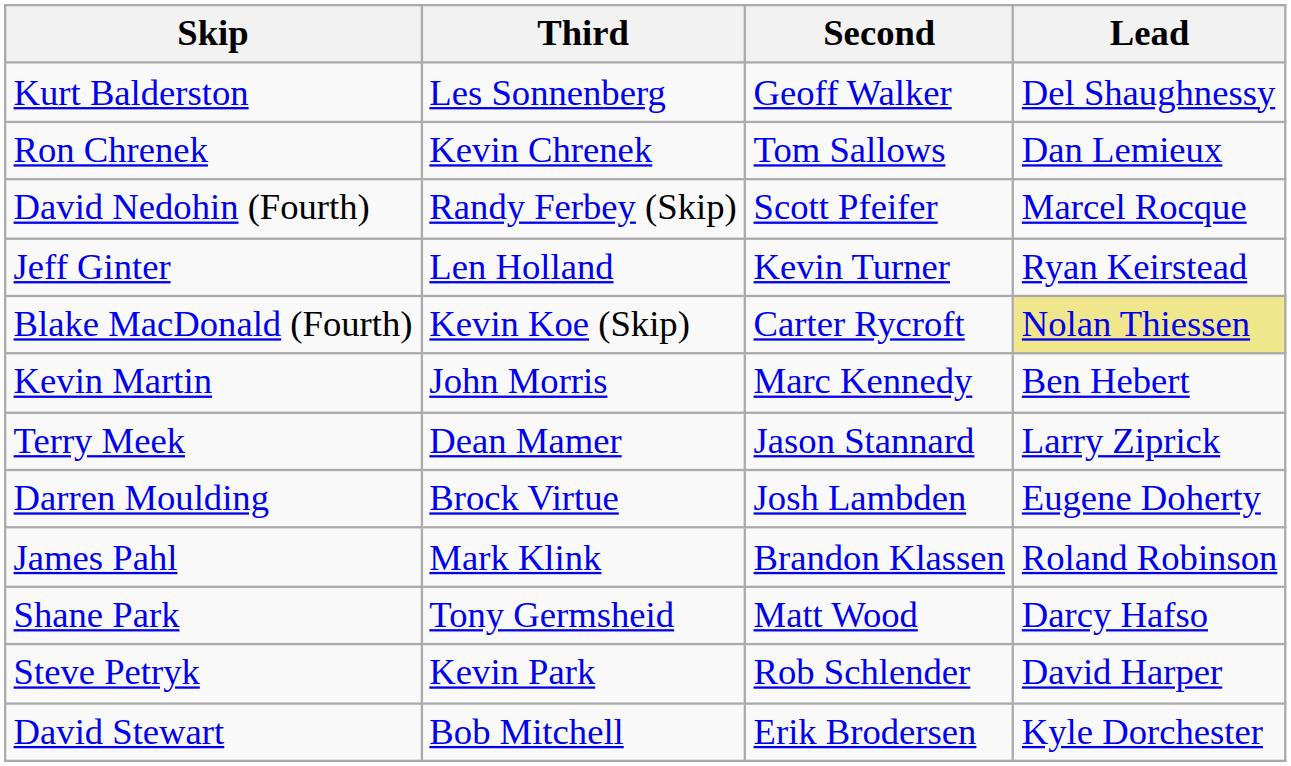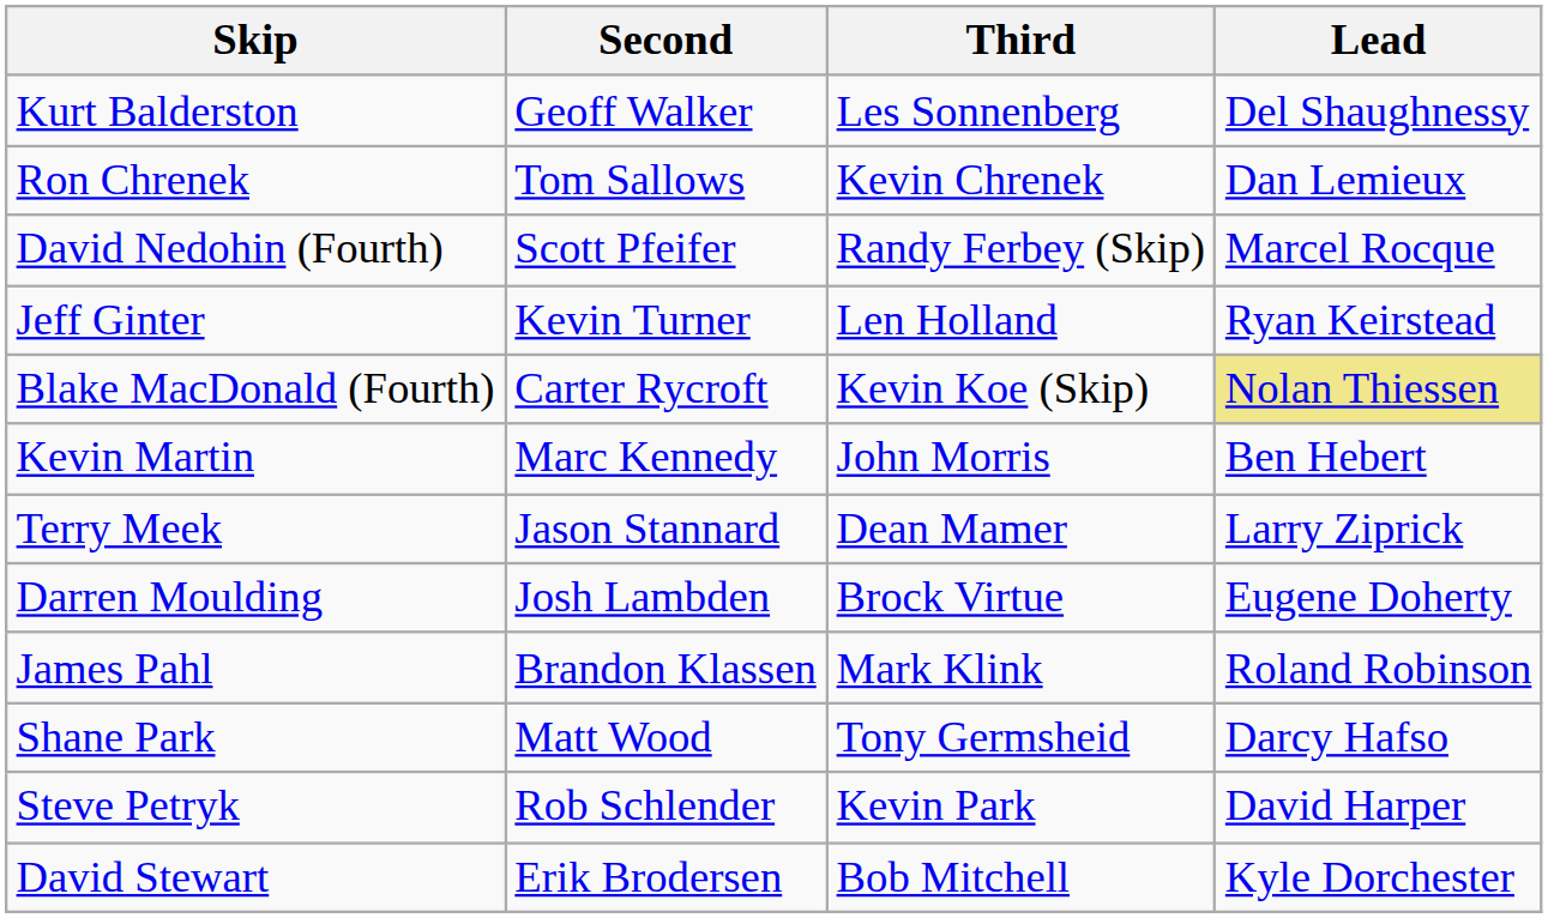 <table class="wikitable" border="1">
 <tr>
 <th scope="col">Skip</th>
+<th scope="col">Second</th>
 <th scope="col">Third</th>
-<th scope="col">Second</th>
 <th scope="col">Lead<br></th>
 </tr>
 <tr>
 <td><a href='#'>Kurt Balderston</a></td>
+<td><a href='#'>Geoff Walker</a></td>
 <td><a href='#'>Les Sonnenberg</a></td>
-<td><a href='#'>Geoff Walker</a></td>
 <td><a href='#'>Del Shaughnessy</a></td>
 </tr>
 <tr>
 <td><a href='#'>Ron Chrenek</a></td>
+<td><a href='#'>Tom Sallows</a></td>
 <td><a href='#'>Kevin Chrenek</a></td>
-<td><a href='#'>Tom Sallows</a></td>
 <td><a href='#'>Dan Lemieux</a></td>
 </tr>
 <tr>
 <td><a href='#'>David Nedohin</a> (Fourth)</td>
+<td><a href='#'>Scott Pfeifer</a></td>
 <td><a href='#'>Randy Ferbey</a> (Skip)</td>
-<td><a href='#'>Scott Pfeifer</a></td>
 <td><a href='#'>Marcel Rocque</a></td>
 </tr>
 <tr>
 <td><a href='#'>Jeff Ginter</a></td>
+<td><a href='#'>Kevin Turner</a></td>
 <td><a href='#'>Len Holland</a></td>
-<td><a href='#'>Kevin Turner</a></td>
 <td><a href='#'>Ryan Keirstead</a></td>
 </tr>
 <tr>
 <td><a href='#'>Blake MacDonald</a> (Fourth)</td>
+<td><a href='#'>Carter Rycroft</a></td>
 <td><a href='#'>Kevin Koe</a> (Skip)</td>
-<td><a href='#'>Carter Rycroft</a></td>
 <td style="background: khaki;"><a href='#'>Nolan Thiessen</a></td>
 </tr>
 <tr>
 <td><a href='#'>Kevin Martin</a></td>
+<td><a href='#'>Marc Kennedy</a></td>
 <td><a href='#'>John Morris</a></td>
-<td><a href='#'>Marc Kennedy</a></td>
 <td><a href='#'>Ben Hebert</a></td>
 </tr>
 <tr>
 <td><a href='#'>Terry Meek</a></td>
+<td><a href='#'>Jason Stannard</a></td>
 <td><a href='#'>Dean Mamer</a></td>
-<td><a href='#'>Jason Stannard</a></td>
 <td><a href='#'>Larry Ziprick</a></td>
 </tr>
 <tr>
 <td><a href='#'>Darren Moulding</a></td>
+<td><a href='#'>Josh Lambden</a></td>
 <td><a href='#'>Brock Virtue</a></td>
-<td><a href='#'>Josh Lambden</a></td>
 <td><a href='#'>Eugene Doherty</a></td>
 </tr>
 <tr>
 <td><a href='#'>James Pahl</a></td>
+<td><a href='#'>Brandon Klassen</a></td>
 <td><a href='#'>Mark Klink</a></td>
-<td><a href='#'>Brandon Klassen</a></td>
 <td><a href='#'>Roland Robinson</a></td>
 </tr>
 <tr>
 <td><a href='#'>Shane Park</a></td>
+<td><a href='#'>Matt Wood</a></td>
 <td><a href='#'>Tony Germsheid</a></td>
-<td><a href='#'>Matt Wood</a></td>
 <td><a href='#'>Darcy Hafso</a></td>
 </tr>
 <tr>
 <td><a href='#'>Steve Petryk</a></td>
+<td><a href='#'>Rob Schlender</a></td>
 <td><a href='#'>Kevin Park</a></td>
-<td><a href='#'>Rob Schlender</a></td>
 <td><a href='#'>David Harper</a></td>
 </tr>
 <tr>
 <td><a href='#'>David Stewart</a></td>
+<td><a href='#'>Erik Brodersen</a></td>
 <td><a href='#'>Bob Mitchell</a></td>
-<td><a href='#'>Erik Brodersen</a></td>
 <td><a href='#'>Kyle Dorchester</a></td>
 </tr>
 </table>
